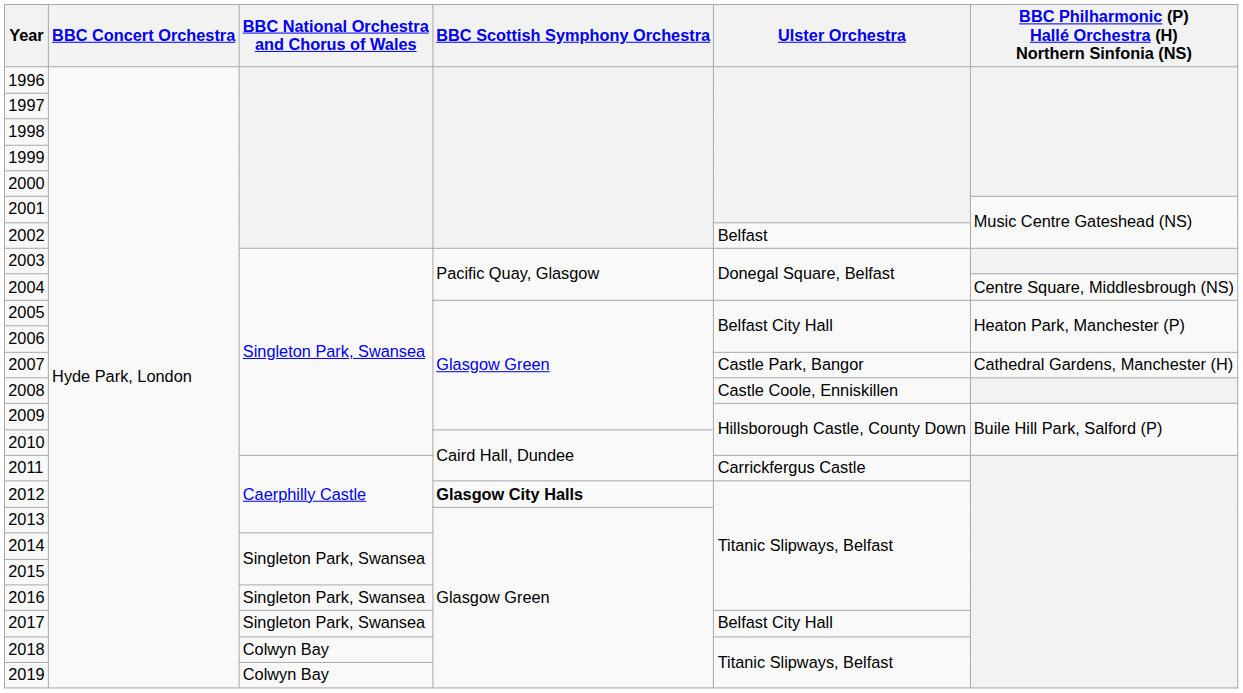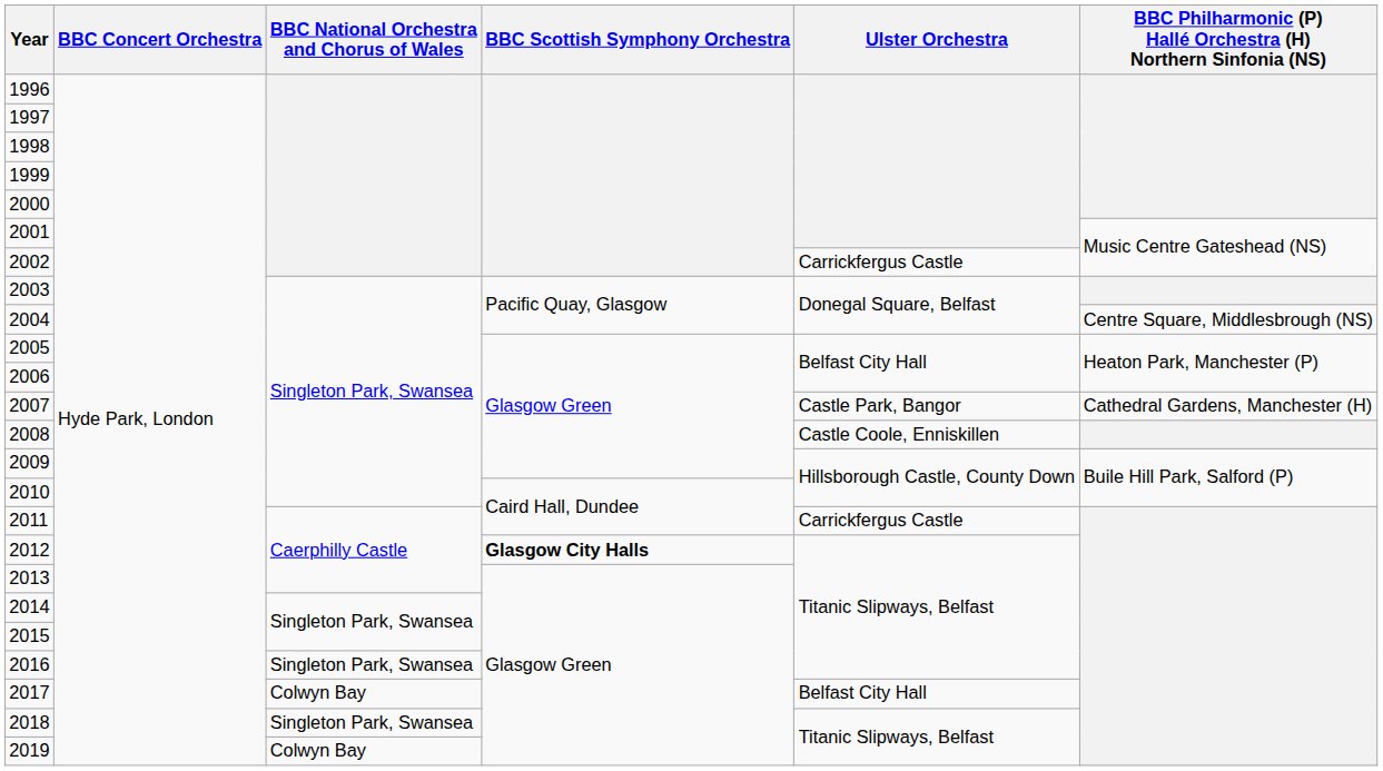 <table class="wikitable">
 <tr>
 <th>Year</th>
 <th><a href='#'>BBC Concert Orchestra</a></th>
 <th><a href='#'>BBC National Orchestra<br>and Chorus of Wales</a></th>
 <th><a href='#'>BBC Scottish Symphony Orchestra</a></th>
 <th><a href='#'>Ulster Orchestra</a></th>
 <th><a href='#'>BBC Philharmonic</a> (P)<br><a href='#'>Hallé Orchestra</a> (H)<br>Northern Sinfonia (NS)</th>
 </tr>
 <tr>
 <td>1996</td>
 <td rowspan="24">Hyde Park, London</td>
 <th rowspan="7"></th>
 <th rowspan="7"></th>
 <th rowspan="6"></th>
 <th rowspan="5"></th>
 </tr>
 <tr>
 <td>1997</td>
 </tr>
 <tr>
 <td>1998</td>
 </tr>
 <tr>
 <td>1999</td>
 </tr>
 <tr>
 <td>2000</td>
 </tr>
 <tr>
 <td>2001</td>
 <td rowspan="2">Music Centre Gateshead (NS)</td>
 </tr>
 <tr>
 <td>2002</td>
-<td>Belfast</td>
+<td>Carrickfergus Castle</td>
 </tr>
 <tr>
 <td>2003</td>
 <td rowspan="8"><a href='#'>Singleton Park, Swansea</a></td>
 <td rowspan="2">Pacific Quay, Glasgow</td>
 <td rowspan="2">Donegal Square, Belfast</td>
 <th></th>
 </tr>
 <tr>
 <td>2004</td>
 <td>Centre Square, Middlesbrough (NS)</td>
 </tr>
 <tr>
 <td>2005</td>
 <td rowspan="5"><a href='#'>Glasgow Green</a></td>
 <td rowspan="2">Belfast City Hall</td>
 <td rowspan="2">Heaton Park, Manchester (P)</td>
 </tr>
 <tr>
 <td>2006</td>
 </tr>
 <tr>
 <td>2007</td>
 <td>Castle Park, Bangor</td>
 <td>Cathedral Gardens, Manchester (H)</td>
 </tr>
 <tr>
 <td>2008</td>
 <td>Castle Coole, Enniskillen</td>
 <th></th>
 </tr>
 <tr>
 <td>2009</td>
 <td rowspan="2">Hillsborough Castle, County Down</td>
 <td rowspan="2">Buile Hill Park, Salford (P)</td>
 </tr>
 <tr>
 <td>2010</td>
 <td rowspan="2">Caird Hall, Dundee</td>
 </tr>
 <tr>
 <td>2011</td>
 <td rowspan="3"><a href='#'>Caerphilly Castle</a></td>
 <td>Carrickfergus Castle</td>
 <th rowspan="9"></th>
 </tr>
 <tr>
 <td>2012</td>
 <td><strong>Glasgow City Halls</strong></td>
 <td rowspan="5">Titanic Slipways, Belfast</td>
 </tr>
 <tr>
 <td>2013</td>
 <td rowspan="7">Glasgow Green</td>
 </tr>
 <tr>
 <td>2014</td>
 <td rowspan="2">Singleton Park, Swansea</td>
 </tr>
 <tr>
 <td>2015</td>
 </tr>
 <tr>
 <td>2016</td>
 <td>Singleton Park, Swansea</td>
 </tr>
 <tr>
 <td>2017</td>
-<td>Singleton Park, Swansea</td>
+<td>Colwyn Bay</td>
 <td>Belfast City Hall</td>
 </tr>
 <tr>
 <td>2018</td>
-<td>Colwyn Bay</td>
+<td>Singleton Park, Swansea</td>
 <td rowspan="2">Titanic Slipways, Belfast</td>
 </tr>
 <tr>
 <td>2019</td>
 <td>Colwyn Bay</td>
 </tr>
 </table>
